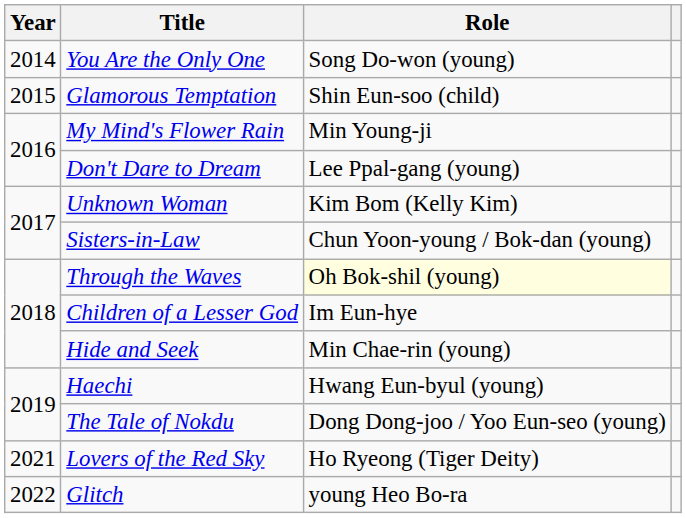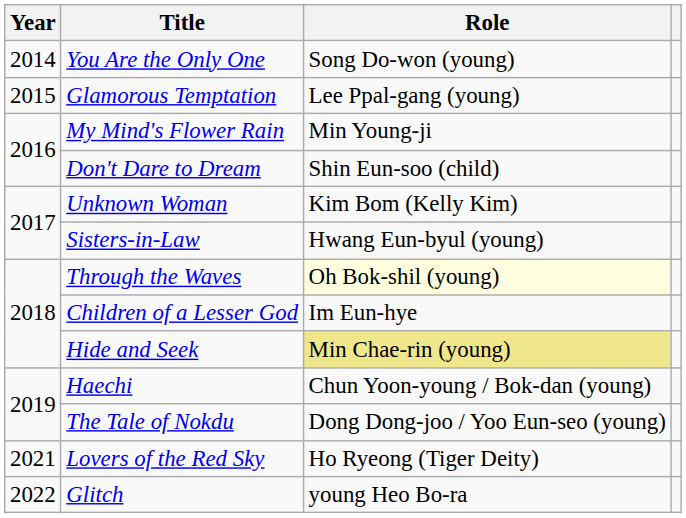 <table class="wikitable sortable" align="center">
 <tr>
 <th>Year</th>
 <th>Title</th>
 <th>Role</th>
 <th></th>
 </tr>
 <tr>
 <td>2014</td>
 <td><em><a href='#'>You Are the Only One</a></em></td>
 <td>Song Do-won (young)</td>
 <td></td>
 </tr>
 <tr>
 <td>2015</td>
 <td><em><a href='#'>Glamorous Temptation</a></em></td>
-<td>Shin Eun-soo (child)</td>
+<td>Lee Ppal-gang (young)</td>
 <td></td>
 </tr>
 <tr>
 <td rowspan="2">2016</td>
 <td><em><a href='#'>My Mind's Flower Rain</a></em></td>
 <td>Min Young-ji</td>
 <td></td>
 </tr>
 <tr>
 <td><em><a href='#'>Don't Dare to Dream</a></em></td>
-<td>Lee Ppal-gang (young)</td>
+<td>Shin Eun-soo (child)</td>
 <td></td>
 </tr>
 <tr>
 <td rowspan="2">2017</td>
 <td><em><a href='#'>Unknown Woman</a></em></td>
 <td>Kim Bom (Kelly Kim)</td>
 <td></td>
 </tr>
 <tr>
 <td><em><a href='#'>Sisters-in-Law</a></em></td>
-<td>Chun Yoon-young / Bok-dan (young)</td>
+<td>Hwang Eun-byul (young)</td>
 <td></td>
 </tr>
 <tr>
 <td rowspan="3">2018</td>
 <td><em><a href='#'>Through the Waves</a></em></td>
 <td style="background: lightyellow;">Oh Bok-shil (young)</td>
 <td></td>
 </tr>
 <tr>
 <td><em><a href='#'>Children of a Lesser God</a></em></td>
 <td>Im Eun-hye</td>
 <td></td>
 </tr>
 <tr>
 <td><em><a href='#'>Hide and Seek</a></em></td>
-<td>Min Chae-rin (young)</td>
+<td style="background: khaki;">Min Chae-rin (young)</td>
 <td></td>
 </tr>
 <tr>
 <td rowspan="2">2019</td>
 <td><em><a href='#'>Haechi</a></em></td>
-<td>Hwang Eun-byul (young)</td>
+<td>Chun Yoon-young / Bok-dan (young)</td>
 <td></td>
 </tr>
 <tr>
 <td><em><a href='#'>The Tale of Nokdu</a></em></td>
 <td>Dong Dong-joo / Yoo Eun-seo (young)</td>
 <td></td>
 </tr>
 <tr>
 <td>2021</td>
 <td><em><a href='#'>Lovers of the Red Sky</a></em></td>
 <td>Ho Ryeong (Tiger Deity)</td>
 <td></td>
 </tr>
 <tr>
 <td>2022</td>
 <td><em><a href='#'>Glitch</a></em></td>
 <td>young Heo Bo-ra</td>
 <td></td>
 </tr>
 </table>
